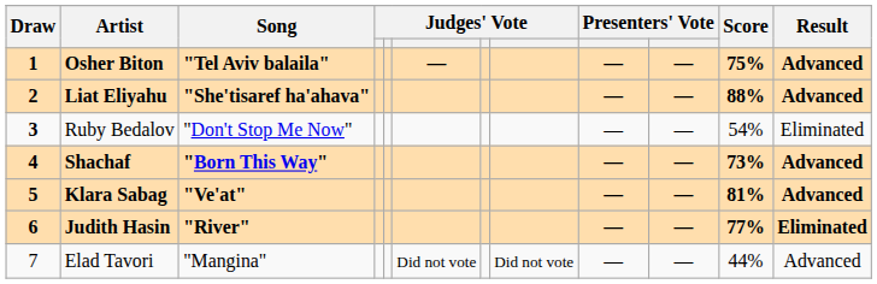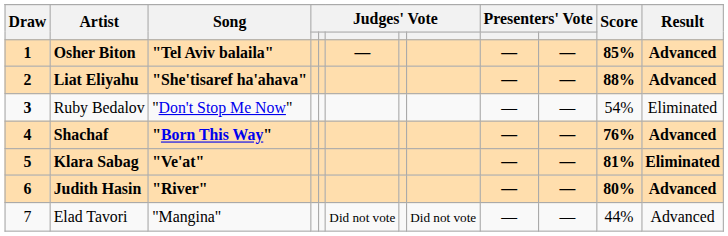 <table class="sortable wikitable" style="margin: 1em auto 1em auto; text-align:center; font-size:90%; line-height:18px;">
 <tr>
 </tr>
 <tr>
 <th rowspan="2">Draw</th>
 <th rowspan="2">Artist</th>
 <th rowspan="2">Song</th>
 <th colspan="5" class="unsortable">Judges' Vote</th>
 <th colspan="2" class="unsortable">Presenters' Vote</th>
 <th rowspan="2">Score</th>
 <th rowspan="2">Result</th>
 </tr>
 <tr>
 <th class="unsortable"></th>
 <th class="unsortable"></th>
 <th class="unsortable"></th>
 <th class="unsortable"></th>
 <th class="unsortable"></th>
 <th class="unsortable"></th>
 <th class="unsortable"></th>
 </tr>
 <tr style="font-weight:bold; background:#FFDEAD;">
 <td>1</td>
 <td align="left">Osher Biton</td>
 <td align="left">"Tel Aviv balaila"</td>
 <td></td>
 <td></td>
 <td>—</td>
 <td></td>
 <td></td>
 <td>—</td>
 <td>—</td>
-<td>75%</td>
+<td>85%</td>
 <td>Advanced</td>
 </tr>
 <tr style="font-weight:bold; background:#FFDEAD;">
 <td>2</td>
 <td align="left">Liat Eliyahu</td>
 <td align="left">"She'tisaref ha'ahava"</td>
 <td></td>
 <td></td>
 <td></td>
 <td></td>
 <td></td>
 <td>—</td>
 <td>—</td>
 <td>88%</td>
 <td>Advanced</td>
 </tr>
 <tr>
 <td><strong>3</strong></td>
 <td align="left">Ruby Bedalov</td>
 <td align="left">"<a href='#'>Don't Stop Me Now</a>"</td>
 <td></td>
 <td></td>
 <td></td>
 <td></td>
 <td></td>
 <td>—</td>
 <td>—</td>
 <td>54%</td>
 <td>Eliminated</td>
 </tr>
 <tr style="font-weight:bold; background:#FFDEAD;">
 <td>4</td>
 <td align="left">Shachaf</td>
 <td align="left">"<a href='#'>Born This Way</a>"</td>
 <td></td>
 <td></td>
 <td></td>
 <td></td>
 <td></td>
 <td>—</td>
 <td>—</td>
-<td>73%</td>
+<td>76%</td>
 <td>Advanced</td>
 </tr>
 <tr style="font-weight:bold; background:#FFDEAD;">
 <td>5</td>
 <td align="left">Klara Sabag</td>
 <td align="left">"Ve'at"</td>
 <td></td>
 <td></td>
 <td></td>
 <td></td>
 <td></td>
 <td>—</td>
 <td>—</td>
 <td>81%</td>
-<td>Advanced</td>
+<td>Eliminated</td>
 </tr>
 <tr style="font-weight:bold; background:#FFDEAD;">
 <td>6</td>
 <td align="left">Judith Hasin</td>
 <td align="left">"River"</td>
 <td></td>
 <td></td>
 <td></td>
 <td></td>
 <td></td>
 <td>—</td>
 <td>—</td>
-<td>77%</td>
-<td>Eliminated</td>
+<td>80%</td>
+<td>Advanced</td>
 </tr>
 <tr>
 <td>7</td>
 <td align="left">Elad Tavori</td>
 <td align="left">"Mangina"</td>
 <td></td>
 <td></td>
 <td><small>Did not vote</small></td>
 <td></td>
 <td><small>Did not vote</small></td>
 <td>—</td>
 <td>—</td>
 <td>44%</td>
 <td>Advanced</td>
 </tr>
 </table>
